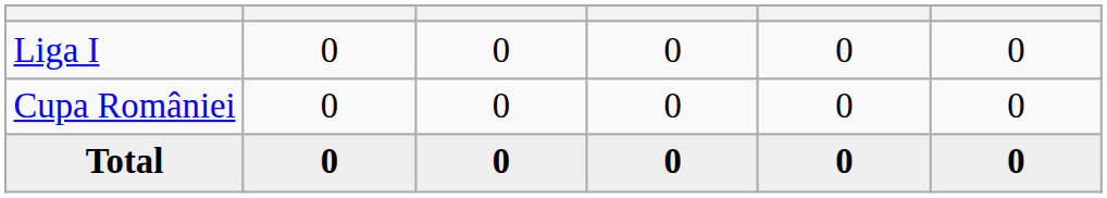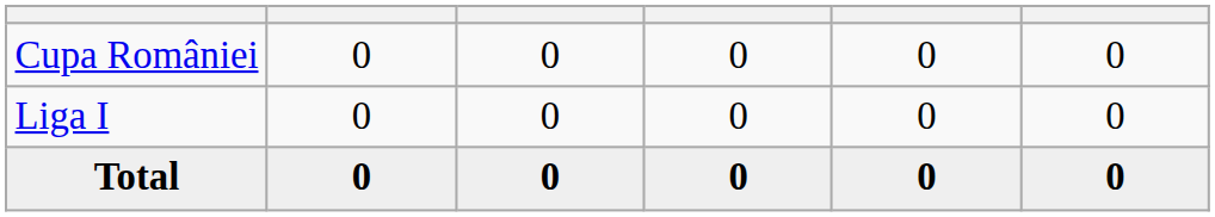 <table class="wikitable" style="text-align: center;">
 <tr>
 <th></th>
 <th style="width:70px;"></th>
 <th style="width:70px;"></th>
 <th style="width:70px;"></th>
 <th style="width:70px;"></th>
 <th style="width:70px;"></th>
 </tr>
 <tr>
-<td align=left><a href='#'>Liga I</a></td>
+<td align=left><a href='#'>Cupa României</a></td>
 <td>0</td>
 <td>0</td>
 <td>0</td>
 <td>0</td>
 <td>0</td>
 </tr>
 <tr>
-<td align=left><a href='#'>Cupa României</a></td>
+<td align=left><a href='#'>Liga I</a></td>
 <td>0</td>
 <td>0</td>
 <td>0</td>
 <td>0</td>
 <td>0</td>
 </tr>
 <tr bgcolor="#EFEFEF">
 <td><strong>Total</strong></td>
 <td><strong>0</strong></td>
 <td><strong>0</strong></td>
 <td><strong>0</strong></td>
 <td><strong>0</strong></td>
 <td><strong>0</strong></td>
 </tr>
 </table>
